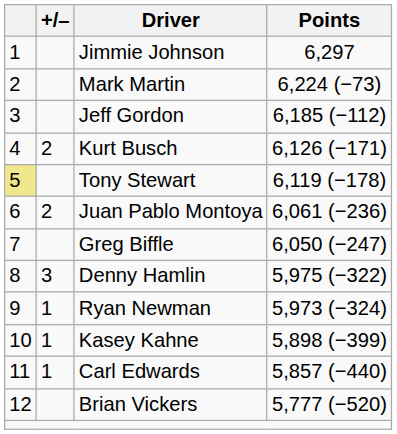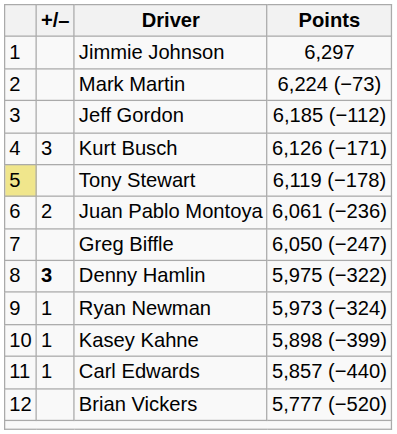 <table class="wikitable ">
 <tr>
 <th scope="col"></th>
 <th scope="col">+/–</th>
 <th scope="col">Driver</th>
 <th scope="col">Points</th>
 </tr>
 <tr>
 <td>1</td>
 <td align="left"></td>
 <td>Jimmie Johnson</td>
 <td style="text-align:center;">6,297</td>
 </tr>
 <tr>
 <td>2</td>
 <td align="left"></td>
 <td>Mark Martin</td>
 <td style="text-align:center;">6,224 (−73)</td>
 </tr>
 <tr>
 <td>3</td>
 <td align="left"></td>
 <td>Jeff Gordon</td>
 <td style="text-align:center;">6,185 (−112)</td>
 </tr>
 <tr>
 <td>4</td>
-<td align="left"> 2</td>
+<td align="left"> 3</td>
 <td>Kurt Busch</td>
 <td style="text-align:center;">6,126 (−171)</td>
 </tr>
 <tr>
 <td style="background: khaki;">5</td>
 <td align="left"></td>
 <td>Tony Stewart</td>
 <td style="text-align:center;">6,119 (−178)</td>
 </tr>
 <tr>
 <td>6</td>
 <td align="left"> 2</td>
 <td>Juan Pablo Montoya</td>
 <td style="text-align:center;">6,061 (−236)</td>
 </tr>
 <tr>
 <td>7</td>
 <td align="left"></td>
 <td>Greg Biffle</td>
 <td style="text-align:center;">6,050 (−247)</td>
 </tr>
 <tr>
 <td>8</td>
-<td align="left"> 3</td>
+<td align="left"><strong> 3</strong></td>
 <td>Denny Hamlin</td>
 <td style="text-align:center;">5,975 (−322)</td>
 </tr>
 <tr>
 <td>9</td>
 <td align="left"> 1</td>
 <td>Ryan Newman</td>
 <td style="text-align:center;">5,973 (−324)</td>
 </tr>
 <tr>
 <td>10</td>
 <td align="left"> 1</td>
 <td>Kasey Kahne</td>
 <td style="text-align:center;">5,898 (−399)</td>
 </tr>
 <tr>
 <td>11</td>
 <td align="left"> 1</td>
 <td>Carl Edwards</td>
 <td style="text-align:center;">5,857 (−440)</td>
 </tr>
 <tr>
 <td>12</td>
 <td align="left"></td>
 <td>Brian Vickers</td>
 <td style="text-align:center;">5,777 (−520)</td>
 </tr>
 <tr class="sortbottom">
 <td colspan="9"></td>
 </tr>
 </table>
